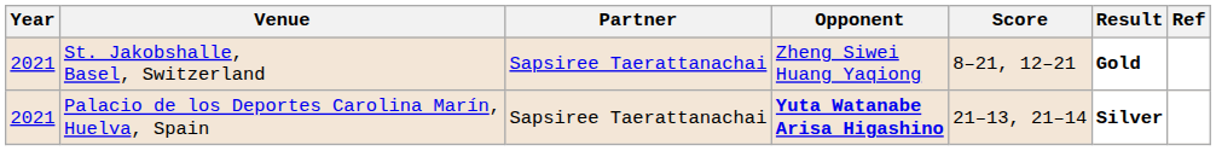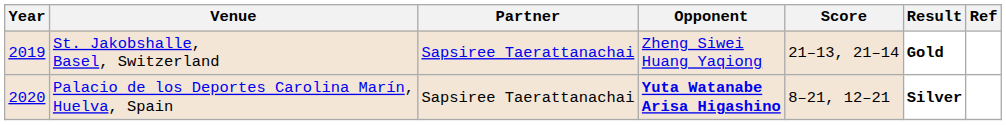 <table class="sortable wikitable" style="font-size: 90%">
 <tr>
 <th>Year</th>
 <th>Venue</th>
 <th>Partner</th>
 <th>Opponent</th>
 <th>Score</th>
 <th>Result</th>
 <th>Ref</th>
 </tr>
 <tr style="background:#F3E6D7">
-<td align="center"><a href='#'>2021</a></td>
+<td align="center"><a href='#'>2019</a></td>
 <td align="left"><a href='#'>St. Jakobshalle</a>,<br><a href='#'>Basel</a>, Switzerland</td>
 <td align="left"> <a href='#'>Sapsiree Taerattanachai</a></td>
 <td align="left"> <a href='#'>Zheng Siwei</a><br> <a href='#'>Huang Yaqiong</a></td>
-<td align="left">8–21, 12–21</td>
+<td align="left">21–13, 21–14</td>
 <td style="text-align:left; background:white"> <strong>Gold</strong></td>
 <td style="text-align:center; background:white"></td>
 </tr>
 <tr style="background:#F3E6D7">
-<td align="center"><a href='#'>2021</a></td>
+<td align="center"><a href='#'>2020</a></td>
 <td align="left"><a href='#'>Palacio de los Deportes Carolina Marín</a>,<br><a href='#'>Huelva</a>, Spain</td>
 <td align="left"> Sapsiree Taerattanachai</td>
 <td align="left"><strong> <a href='#'>Yuta Watanabe</a><br> <a href='#'>Arisa Higashino</a></strong></td>
-<td align="left">21–13, 21–14</td>
+<td align="left">8–21, 12–21</td>
 <td style="text-align:left; background:white"> <strong>Silver</strong></td>
 <td style="text-align:center; background:white"></td>
 </tr>
 </table>
